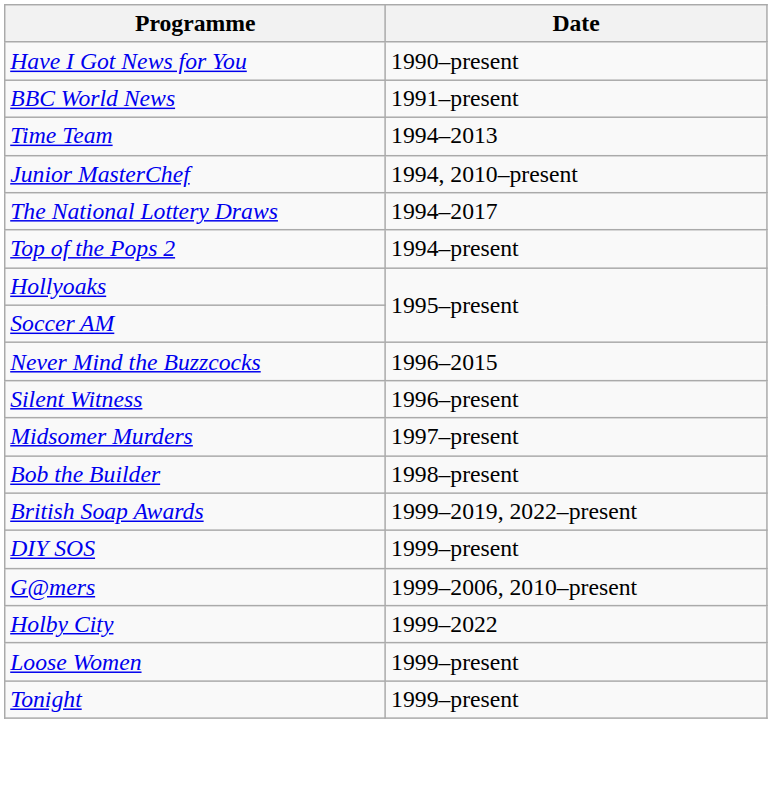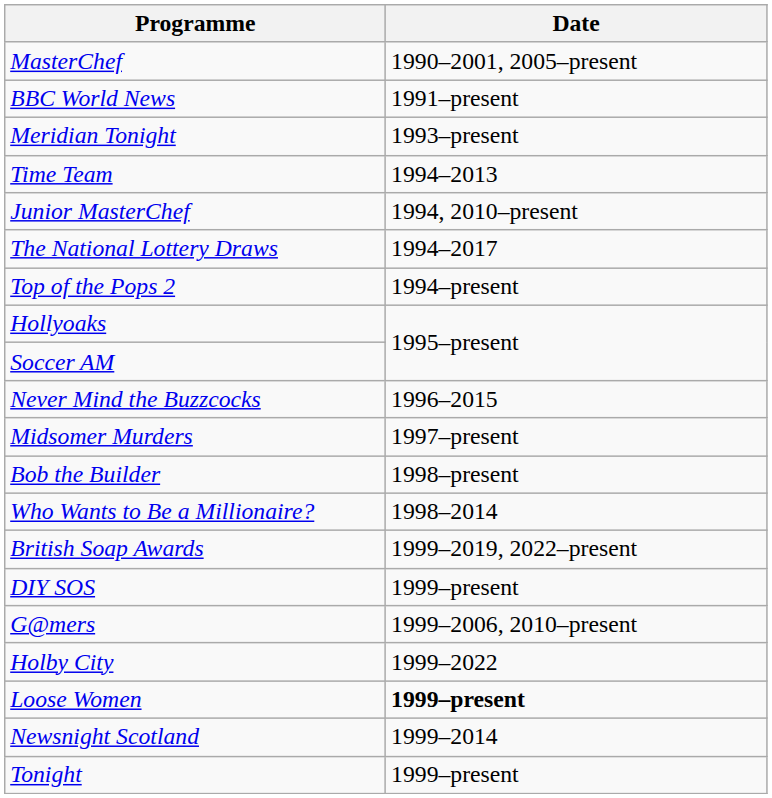 <table class="wikitable">
 <tr>
 <th width=250>Programme</th>
 <th width=250>Date</th>
 </tr>
 <tr>
-<td><em><a href='#'>Have I Got News for You</a></em></td>
-<td>1990–present</td>
+<td><em><a href='#'>MasterChef</a></em></td>
+<td>1990–2001, 2005–present</td>
 </tr>
 <tr>
 <td><em><a href='#'>BBC World News</a></em></td>
 <td>1991–present</td>
+</tr>
+<tr>
+<td><em><a href='#'>Meridian Tonight</a></em></td>
+<td>1993–present</td>
 </tr>
 <tr>
 <td><em><a href='#'>Time Team</a></em></td>
 <td>1994–2013</td>
 </tr>
 <tr>
 <td><em><a href='#'>Junior MasterChef</a></em></td>
 <td>1994, 2010–present</td>
 </tr>
 <tr>
 <td><em><a href='#'>The National Lottery Draws</a></em></td>
 <td>1994–2017</td>
 </tr>
 <tr>
 <td><em><a href='#'>Top of the Pops 2</a></em></td>
 <td>1994–present</td>
 </tr>
 <tr>
 <td><em><a href='#'>Hollyoaks</a></em></td>
 <td rowspan="2">1995–present</td>
 </tr>
 <tr>
 <td><em><a href='#'>Soccer AM</a></em></td>
 </tr>
 <tr>
 <td><em><a href='#'>Never Mind the Buzzcocks</a></em></td>
 <td>1996–2015</td>
 </tr>
 <tr>
-<td><em><a href='#'>Silent Witness</a></em></td>
-<td>1996–present</td>
-</tr>
-<tr>
 <td><em><a href='#'>Midsomer Murders</a></em></td>
 <td>1997–present</td>
 </tr>
 <tr>
 <td><em><a href='#'>Bob the Builder</a></em></td>
 <td>1998–present</td>
+</tr>
+<tr>
+<td><em><a href='#'>Who Wants to Be a Millionaire?</a></em></td>
+<td>1998–2014</td>
 </tr>
 <tr>
 <td><em><a href='#'>British Soap Awards</a></em></td>
 <td>1999–2019, 2022–present</td>
 </tr>
 <tr>
 <td><em><a href='#'>DIY SOS</a></em></td>
 <td>1999–present</td>
 </tr>
 <tr>
 <td><em><a href='#'>G@mers</a></em></td>
 <td>1999–2006, 2010–present</td>
 </tr>
 <tr>
 <td><em><a href='#'>Holby City</a></em></td>
 <td>1999–2022</td>
 </tr>
 <tr>
 <td><em><a href='#'>Loose Women</a></em></td>
-<td>1999–present</td>
+<td><strong>1999–present</strong></td>
+</tr>
+<tr>
+<td><em><a href='#'>Newsnight Scotland</a></em></td>
+<td>1999–2014</td>
 </tr>
 <tr>
 <td><em><a href='#'>Tonight</a></em></td>
 <td>1999–present</td>
 </tr>
 </table>
